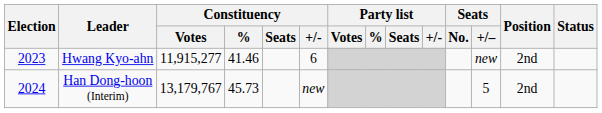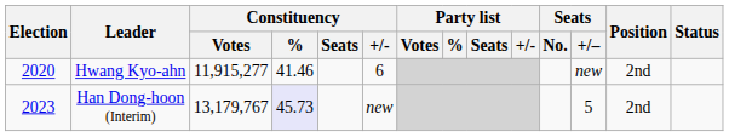 <table class="wikitable" style="text-align:center">
 <tr>
 <th rowspan="2">Election</th>
 <th rowspan="2">Leader</th>
 <th colspan="4">Constituency</th>
 <th colspan="4">Party list</th>
 <th colspan="2">Seats</th>
 <th rowspan="2">Position</th>
 <th rowspan="2">Status</th>
 </tr>
 <tr>
 <th>Votes</th>
 <th>%</th>
 <th>Seats</th>
 <th>+/-</th>
 <th>Votes</th>
 <th>%</th>
 <th>Seats</th>
 <th>+/-</th>
 <th>No.</th>
 <th>+/–</th>
 </tr>
 <tr>
-<td><a href='#'>2023</a></td>
+<td><a href='#'>2020</a></td>
 <td><a href='#'>Hwang Kyo-ahn</a></td>
 <td>11,915,277</td>
 <td>41.46</td>
 <td></td>
 <td>6</td>
 <td colspan="4" bgcolor="lightgrey"></td>
 <td></td>
 <td><em>new</em></td>
 <td>2nd</td>
 <td></td>
 </tr>
 <tr>
-<td><a href='#'>2024</a></td>
+<td><a href='#'>2023</a></td>
 <td><a href='#'>Han Dong-hoon</a><br><small>(Interim)</small></td>
 <td>13,179,767</td>
-<td>45.73</td>
+<td style="background: lavender;">45.73</td>
 <td></td>
 <td><em>new</em></td>
 <td colspan="4" bgcolor="lightgrey"></td>
 <td></td>
 <td>5</td>
 <td>2nd</td>
 <td></td>
 </tr>
 </table>
